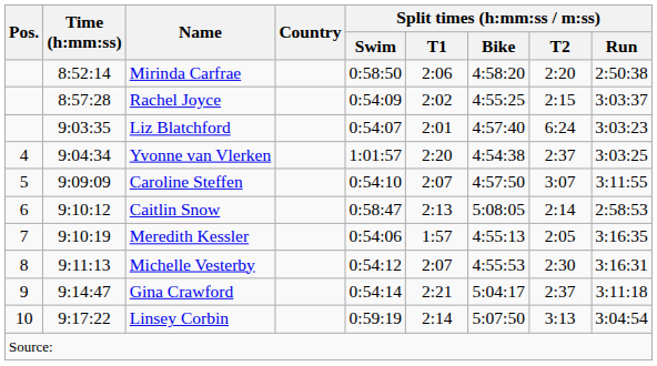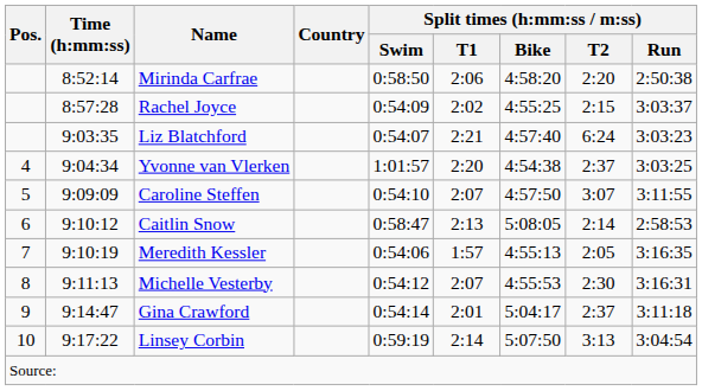 <table class="wikitable" style="text-align:center">
 <tr>
 <th rowspan="2">Pos.</th>
 <th rowspan="2">Time<br>(h:mm:ss)</th>
 <th rowspan="2">Name</th>
 <th rowspan="2">Country</th>
 <th colspan="5">Split times (h:mm:ss / m:ss)</th>
 </tr>
 <tr>
 <th>Swim</th>
 <th>    T1    </th>
 <th>Bike</th>
 <th>    T2    </th>
 <th>Run</th>
 </tr>
 <tr>
 <td></td>
 <td>8:52:14</td>
 <td align="left"><a href='#'>Mirinda Carfrae</a></td>
 <td align="left"></td>
 <td>0:58:50</td>
 <td>2:06</td>
 <td>4:58:20</td>
 <td>2:20</td>
 <td>2:50:38</td>
 </tr>
 <tr>
 <td></td>
 <td>8:57:28</td>
 <td align="left"><a href='#'>Rachel Joyce</a></td>
 <td align="left"></td>
 <td>0:54:09</td>
 <td>2:02</td>
 <td>4:55:25</td>
 <td>2:15</td>
 <td>3:03:37</td>
 </tr>
 <tr>
 <td></td>
 <td>9:03:35</td>
 <td align="left"><a href='#'>Liz Blatchford</a></td>
 <td align="left"></td>
 <td>0:54:07</td>
-<td>2:01</td>
+<td>2:21</td>
 <td>4:57:40</td>
 <td>6:24</td>
 <td>3:03:23</td>
 </tr>
 <tr>
 <td>4</td>
 <td>9:04:34</td>
 <td align="left"><a href='#'>Yvonne van Vlerken</a></td>
 <td align="left"></td>
 <td>1:01:57</td>
 <td>2:20</td>
 <td>4:54:38</td>
 <td>2:37</td>
 <td>3:03:25</td>
 </tr>
 <tr>
 <td>5</td>
 <td>9:09:09</td>
 <td align="left"><a href='#'>Caroline Steffen</a></td>
 <td align="left"></td>
 <td>0:54:10</td>
 <td>2:07</td>
 <td>4:57:50</td>
 <td>3:07</td>
 <td>3:11:55</td>
 </tr>
 <tr>
 <td>6</td>
 <td>9:10:12</td>
 <td align="left"><a href='#'>Caitlin Snow</a></td>
 <td align="left"></td>
 <td>0:58:47</td>
 <td>2:13</td>
 <td>5:08:05</td>
 <td>2:14</td>
 <td>2:58:53</td>
 </tr>
 <tr>
 <td>7</td>
 <td>9:10:19</td>
 <td align="left"><a href='#'>Meredith Kessler</a></td>
 <td align="left"></td>
 <td>0:54:06</td>
 <td>1:57</td>
 <td>4:55:13</td>
 <td>2:05</td>
 <td>3:16:35</td>
 </tr>
 <tr>
 <td>8</td>
 <td>9:11:13</td>
 <td align="left"><a href='#'>Michelle Vesterby</a></td>
 <td align="left"></td>
 <td>0:54:12</td>
 <td>2:07</td>
 <td>4:55:53</td>
 <td>2:30</td>
 <td>3:16:31</td>
 </tr>
 <tr>
 <td>9</td>
 <td>9:14:47</td>
 <td align="left"><a href='#'>Gina Crawford</a></td>
 <td align="left"></td>
 <td>0:54:14</td>
-<td>2:21</td>
+<td>2:01</td>
 <td>5:04:17</td>
 <td>2:37</td>
 <td>3:11:18</td>
 </tr>
 <tr>
 <td>10</td>
 <td>9:17:22</td>
 <td align="left"><a href='#'>Linsey Corbin</a></td>
 <td align="left"></td>
 <td>0:59:19</td>
 <td>2:14</td>
 <td>5:07:50</td>
 <td>3:13</td>
 <td>3:04:54</td>
 </tr>
 <tr>
 <td colspan="9" align="left"><small>Source:</small></td>
 </tr>
 </table>
